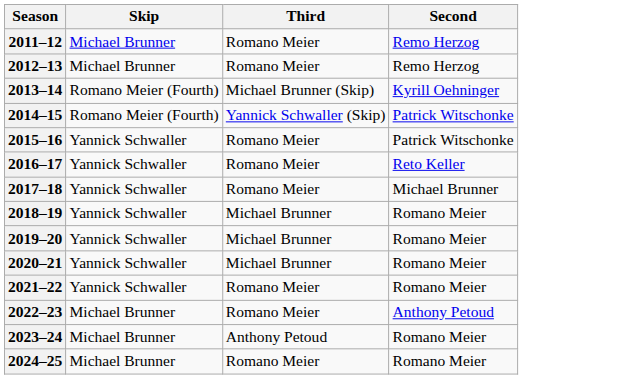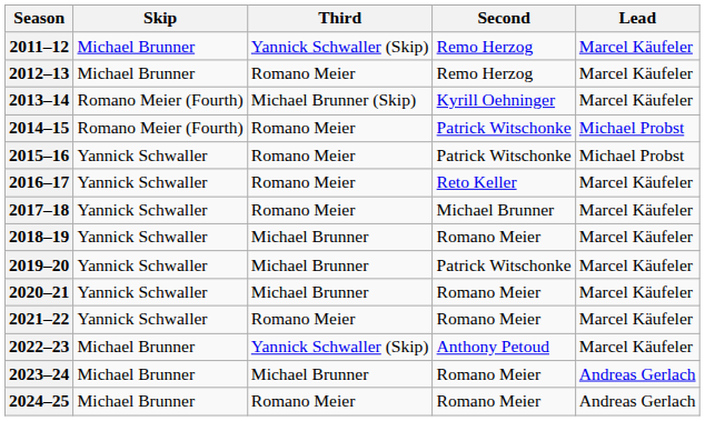 <table class="wikitable">
 <tr>
 <th scope="col">Season</th>
 <th scope="col">Skip</th>
 <th scope="col">Third</th>
 <th scope="col">Second</th>
+<th scope="col">Lead</th>
 </tr>
 <tr>
 <th scope="row">2011–12</th>
 <td><a href='#'>Michael Brunner</a></td>
-<td>Romano Meier</td>
+<td><a href='#'>Yannick Schwaller</a> (Skip)</td>
 <td><a href='#'>Remo Herzog</a></td>
+<td><a href='#'>Marcel Käufeler</a></td>
 </tr>
 <tr>
 <th scope="row">2012–13</th>
 <td>Michael Brunner</td>
 <td>Romano Meier</td>
 <td>Remo Herzog</td>
+<td>Marcel Käufeler</td>
 </tr>
 <tr>
 <th scope="row">2013–14</th>
 <td>Romano Meier (Fourth)</td>
 <td>Michael Brunner (Skip)</td>
 <td><a href='#'>Kyrill Oehninger</a></td>
+<td>Marcel Käufeler</td>
 </tr>
 <tr>
 <th scope="row">2014–15</th>
 <td>Romano Meier (Fourth)</td>
-<td><a href='#'>Yannick Schwaller</a> (Skip)</td>
+<td>Romano Meier</td>
 <td><a href='#'>Patrick Witschonke</a></td>
+<td><a href='#'>Michael Probst</a></td>
 </tr>
 <tr>
 <th scope="row">2015–16</th>
 <td>Yannick Schwaller</td>
 <td>Romano Meier</td>
 <td>Patrick Witschonke</td>
+<td>Michael Probst</td>
 </tr>
 <tr>
 <th scope="row">2016–17</th>
 <td>Yannick Schwaller</td>
 <td>Romano Meier</td>
 <td><a href='#'>Reto Keller</a></td>
+<td>Marcel Käufeler</td>
 </tr>
 <tr>
 <th scope="row">2017–18</th>
 <td>Yannick Schwaller</td>
 <td>Romano Meier</td>
 <td>Michael Brunner</td>
+<td>Marcel Käufeler</td>
 </tr>
 <tr>
 <th scope="row">2018–19</th>
 <td>Yannick Schwaller</td>
 <td>Michael Brunner</td>
 <td>Romano Meier</td>
+<td>Marcel Käufeler</td>
 </tr>
 <tr>
 <th scope="row">2019–20</th>
 <td>Yannick Schwaller</td>
 <td>Michael Brunner</td>
-<td>Romano Meier</td>
+<td>Patrick Witschonke</td>
+<td>Marcel Käufeler</td>
 </tr>
 <tr>
 <th scope="row">2020–21</th>
 <td>Yannick Schwaller</td>
 <td>Michael Brunner</td>
 <td>Romano Meier</td>
+<td>Marcel Käufeler</td>
 </tr>
 <tr>
 <th scope="row">2021–22</th>
 <td>Yannick Schwaller</td>
 <td>Romano Meier</td>
 <td>Romano Meier</td>
+<td>Marcel Käufeler</td>
 </tr>
 <tr>
 <th scope="row">2022–23</th>
 <td>Michael Brunner</td>
-<td>Romano Meier</td>
+<td><a href='#'>Yannick Schwaller</a> (Skip)</td>
 <td><a href='#'>Anthony Petoud</a></td>
+<td>Marcel Käufeler</td>
 </tr>
 <tr>
 <th scope="row">2023–24</th>
 <td>Michael Brunner</td>
-<td>Anthony Petoud</td>
+<td>Michael Brunner</td>
 <td>Romano Meier</td>
+<td><a href='#'>Andreas Gerlach</a></td>
 </tr>
 <tr>
 <th scope="row">2024–25</th>
 <td>Michael Brunner</td>
 <td>Romano Meier</td>
 <td>Romano Meier</td>
+<td>Andreas Gerlach</td>
 </tr>
 </table>
